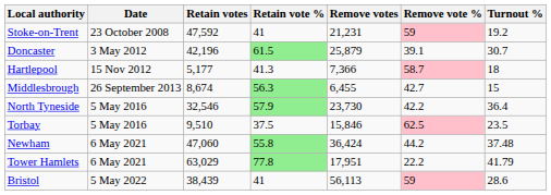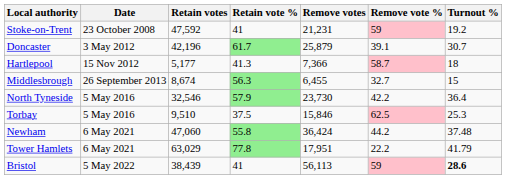 <table class="wikitable sortable">
 <tr>
 <th>Local authority</th>
 <th>Date</th>
 <th>Retain votes</th>
 <th>Retain vote %</th>
 <th>Remove votes</th>
 <th>Remove vote %</th>
 <th>Turnout %</th>
 </tr>
 <tr>
 <td><a href='#'>Stoke-on-Trent</a></td>
 <td>23 October 2008</td>
 <td>47,592</td>
 <td>41</td>
 <td>21,231</td>
 <td style="background:pink;">59</td>
 <td>19.2</td>
 </tr>
 <tr>
 <td><a href='#'>Doncaster</a></td>
 <td>3 May 2012</td>
 <td>42,196</td>
-<td bgcolor=lightgreen>61.5</td>
+<td bgcolor=lightgreen>61.7</td>
 <td>25,879</td>
 <td>39.1</td>
 <td>30.7</td>
 </tr>
 <tr>
 <td><a href='#'>Hartlepool</a></td>
 <td>15 Nov 2012</td>
 <td>5,177</td>
 <td>41.3</td>
 <td>7,366</td>
 <td style="background:pink;">58.7</td>
 <td>18</td>
 </tr>
 <tr>
 <td><a href='#'>Middlesbrough</a></td>
 <td>26 September 2013</td>
 <td>8,674</td>
 <td bgcolor=lightgreen>56.3</td>
 <td>6,455</td>
-<td>42.7</td>
+<td>32.7</td>
 <td>15</td>
 </tr>
 <tr>
 <td><a href='#'>North Tyneside</a></td>
 <td>5 May 2016</td>
 <td>32,546</td>
 <td bgcolor=lightgreen>57.9</td>
 <td>23,730</td>
 <td>42.2</td>
 <td>36.4</td>
 </tr>
 <tr>
 <td><a href='#'>Torbay</a></td>
 <td>5 May 2016</td>
 <td>9,510</td>
 <td>37.5</td>
 <td>15,846</td>
 <td style="background:pink;">62.5</td>
-<td>23.5</td>
+<td>25.3</td>
 </tr>
 <tr>
 <td><a href='#'>Newham</a></td>
 <td>6 May 2021</td>
 <td>47,060</td>
 <td bgcolor=lightgreen>55.8</td>
 <td>36,424</td>
 <td>44.2</td>
 <td>37.48</td>
 </tr>
 <tr>
 <td><a href='#'>Tower Hamlets</a></td>
 <td>6 May 2021</td>
 <td>63,029</td>
 <td bgcolor=lightgreen>77.8</td>
 <td>17,951</td>
 <td>22.2</td>
 <td>41.79</td>
 </tr>
 <tr>
 <td><a href='#'>Bristol</a></td>
 <td>5 May 2022</td>
 <td>38,439</td>
 <td>41</td>
 <td>56,113</td>
 <td style="background:pink;">59</td>
-<td>28.6</td>
+<td><strong>28.6</strong></td>
 </tr>
 </table>
